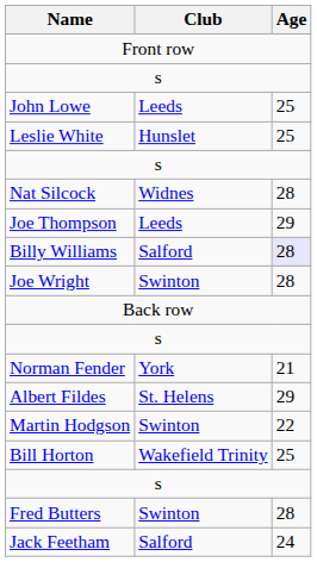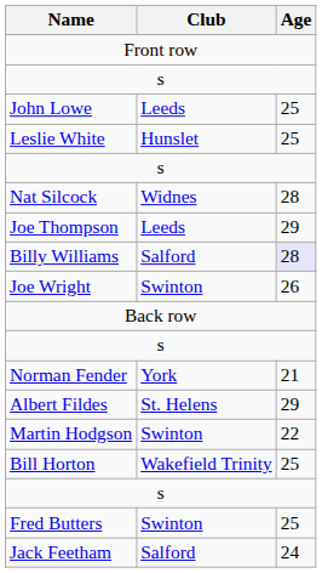 <table class="wikitable">
 <tr>
 <th>Name</th>
 <th>Club</th>
 <th>Age</th>
 </tr>
 <tr>
 <td colspan="3" style="text-align: center;">Front row</td>
 </tr>
 <tr>
 <td colspan="3" style="text-align: center;">s</td>
 </tr>
 <tr>
 <td><a href='#'>John Lowe</a></td>
 <td><a href='#'>Leeds</a></td>
 <td>25</td>
 </tr>
 <tr>
 <td><a href='#'>Leslie White</a></td>
 <td><a href='#'>Hunslet</a></td>
 <td>25</td>
 </tr>
 <tr>
 <td colspan="3" style="text-align: center;">s</td>
 </tr>
 <tr>
 <td><a href='#'>Nat Silcock</a></td>
 <td><a href='#'>Widnes</a></td>
 <td>28</td>
 </tr>
 <tr>
 <td><a href='#'>Joe Thompson</a></td>
 <td><a href='#'>Leeds</a></td>
 <td>29</td>
 </tr>
 <tr>
 <td><a href='#'>Billy Williams</a></td>
 <td><a href='#'>Salford</a></td>
 <td style="background: lavender;">28</td>
 </tr>
 <tr>
 <td><a href='#'>Joe Wright</a></td>
 <td><a href='#'>Swinton</a></td>
-<td>28</td>
+<td>26</td>
 </tr>
 <tr>
 <td colspan="3" style="text-align: center;">Back row</td>
 </tr>
 <tr>
 <td colspan="3" style="text-align: center;">s</td>
 </tr>
 <tr>
 <td><a href='#'>Norman Fender</a></td>
 <td><a href='#'>York</a></td>
 <td>21</td>
 </tr>
 <tr>
 <td><a href='#'>Albert Fildes</a></td>
 <td><a href='#'>St. Helens</a></td>
 <td>29</td>
 </tr>
 <tr>
 <td><a href='#'>Martin Hodgson</a></td>
 <td><a href='#'>Swinton</a></td>
 <td>22</td>
 </tr>
 <tr>
 <td><a href='#'>Bill Horton</a></td>
 <td><a href='#'>Wakefield Trinity</a></td>
 <td>25</td>
 </tr>
 <tr>
 <td colspan="3" style="text-align: center;">s</td>
 </tr>
 <tr>
 <td><a href='#'>Fred Butters</a></td>
 <td><a href='#'>Swinton</a></td>
-<td>28</td>
+<td>25</td>
 </tr>
 <tr>
 <td><a href='#'>Jack Feetham</a></td>
 <td><a href='#'>Salford</a></td>
 <td>24</td>
 </tr>
 </table>
